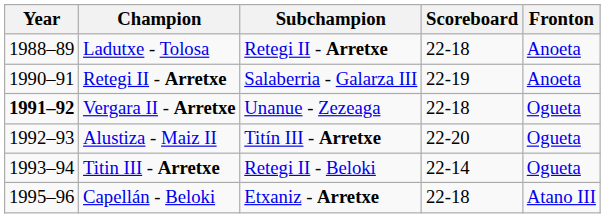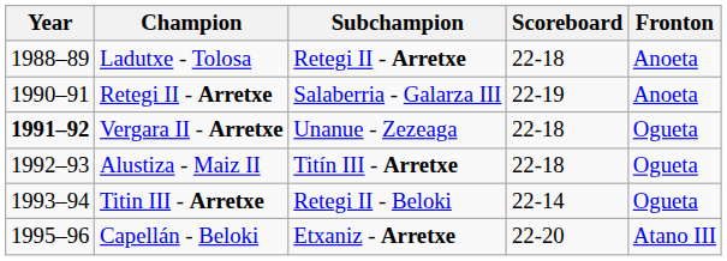 <table class="wikitable">
 <tr>
 <th>Year</th>
 <th>Champion</th>
 <th>Subchampion</th>
 <th>Scoreboard</th>
 <th>Fronton</th>
 </tr>
 <tr>
 <td>1988–89</td>
 <td><a href='#'>Ladutxe</a> - <a href='#'>Tolosa</a></td>
 <td><a href='#'>Retegi II</a> - <strong>Arretxe</strong></td>
 <td>22-18</td>
 <td><a href='#'>Anoeta</a></td>
 </tr>
 <tr>
 <td>1990–91</td>
 <td><a href='#'>Retegi II</a> - <strong>Arretxe</strong></td>
 <td><a href='#'>Salaberria</a> - <a href='#'>Galarza III</a></td>
 <td>22-19</td>
 <td><a href='#'>Anoeta</a></td>
 </tr>
 <tr>
 <td><strong>1991–92</strong></td>
 <td><a href='#'>Vergara II</a> - <strong>Arretxe</strong></td>
 <td><a href='#'>Unanue</a> - <a href='#'>Zezeaga</a></td>
 <td>22-18</td>
 <td><a href='#'>Ogueta</a></td>
 </tr>
 <tr>
 <td>1992–93</td>
 <td><a href='#'>Alustiza</a> - <a href='#'>Maiz II</a></td>
 <td><a href='#'>Titín III</a> - <strong>Arretxe</strong></td>
-<td>22-20</td>
+<td>22-18</td>
 <td><a href='#'>Ogueta</a></td>
 </tr>
 <tr>
 <td>1993–94</td>
 <td><a href='#'>Titin III</a> - <strong>Arretxe</strong></td>
 <td><a href='#'>Retegi II</a> - <a href='#'>Beloki</a></td>
 <td>22-14</td>
 <td><a href='#'>Ogueta</a></td>
 </tr>
 <tr>
 <td>1995–96</td>
 <td><a href='#'>Capellán</a> - <a href='#'>Beloki</a></td>
 <td><a href='#'>Etxaniz</a> - <strong>Arretxe</strong></td>
-<td>22-18</td>
+<td>22-20</td>
 <td><a href='#'>Atano III</a></td>
 </tr>
 </table>
